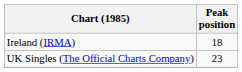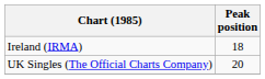 <table class="wikitable">
 <tr>
 <th>Chart (1985)</th>
 <th>Peak<br>position</th>
 </tr>
 <tr>
 <td>Ireland (<a href='#'>IRMA</a>)</td>
 <td align="center">18</td>
 </tr>
 <tr>
 <td>UK Singles (<a href='#'>The Official Charts Company</a>)</td>
-<td align="center">23</td>
+<td align="center">20</td>
 </tr>
 <tr>
 </tr>
 </table>
